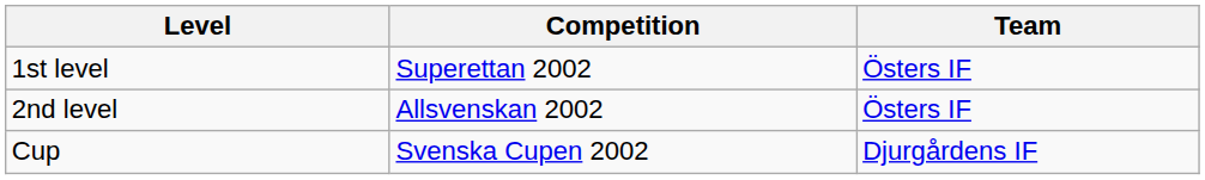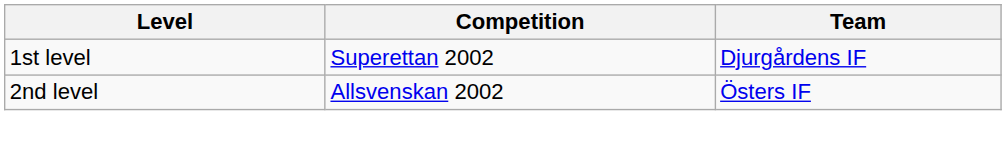 <table class="wikitable" style="text-align: left;">
 <tr>
 <th style="width: 225px;">Level</th>
 <th style="width: 275px;">Competition</th>
 <th style="width: 200px;">Team</th>
 </tr>
 <tr>
 <td>1st level</td>
 <td><a href='#'>Superettan</a> 2002</td>
-<td><a href='#'>Östers IF</a></td>
+<td><a href='#'>Djurgårdens IF</a></td>
 </tr>
 <tr>
 <td>2nd level</td>
 <td><a href='#'>Allsvenskan</a> 2002</td>
 <td><a href='#'>Östers IF</a></td>
 </tr>
-<tr>
-<td>Cup</td>
-<td><a href='#'>Svenska Cupen</a> 2002</td>
-<td><a href='#'>Djurgårdens IF</a></td>
-</tr>
 </table>
